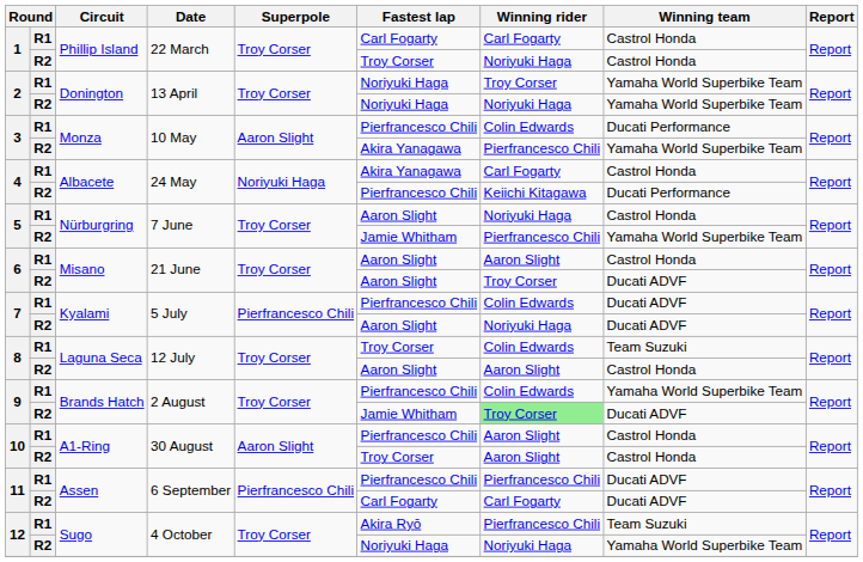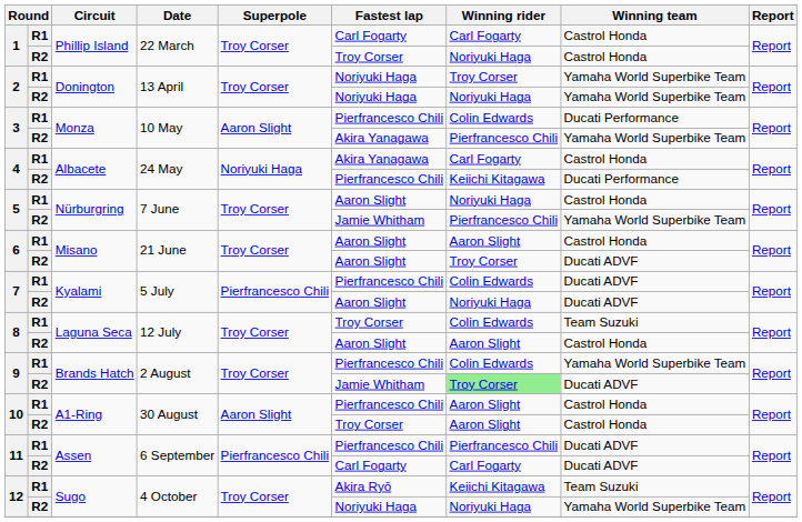 <table class="wikitable" style="font-size: 85%">
 <tr>
 <th colspan=2>Round</th>
 <th>Circuit</th>
 <th>Date</th>
 <th>Superpole</th>
 <th>Fastest lap</th>
 <th>Winning rider</th>
 <th>Winning team</th>
 <th>Report</th>
 </tr>
 <tr>
 <th rowspan=2>1</th>
 <th>R1</th>
 <td rowspan=2> <a href='#'>Phillip Island</a></td>
 <td rowspan=2>22 March</td>
 <td rowspan=2> <a href='#'>Troy Corser</a></td>
 <td> <a href='#'>Carl Fogarty</a></td>
 <td> <a href='#'>Carl Fogarty</a></td>
 <td>Castrol Honda</td>
 <td rowspan=2><a href='#'>Report</a></td>
 </tr>
 <tr>
 <th>R2</th>
 <td> <a href='#'>Troy Corser</a></td>
 <td> <a href='#'>Noriyuki Haga</a></td>
 <td>Castrol Honda</td>
 </tr>
 <tr>
 <th rowspan=2>2</th>
 <th>R1</th>
 <td rowspan=2> <a href='#'>Donington</a></td>
 <td rowspan=2>13 April</td>
 <td rowspan=2> <a href='#'>Troy Corser</a></td>
 <td> <a href='#'>Noriyuki Haga</a></td>
 <td> <a href='#'>Troy Corser</a></td>
 <td>Yamaha World Superbike Team</td>
 <td rowspan=2><a href='#'>Report</a></td>
 </tr>
 <tr>
 <th>R2</th>
 <td> <a href='#'>Noriyuki Haga</a></td>
 <td> <a href='#'>Noriyuki Haga</a></td>
 <td>Yamaha World Superbike Team</td>
 </tr>
 <tr>
 <th rowspan=2>3</th>
 <th>R1</th>
 <td rowspan=2> <a href='#'>Monza</a></td>
 <td rowspan=2>10 May</td>
 <td rowspan=2> <a href='#'>Aaron Slight</a></td>
 <td> <a href='#'>Pierfrancesco Chili</a></td>
 <td> <a href='#'>Colin Edwards</a></td>
 <td>Ducati Performance</td>
 <td rowspan=2><a href='#'>Report</a></td>
 </tr>
 <tr>
 <th>R2</th>
 <td> <a href='#'>Akira Yanagawa</a></td>
 <td> <a href='#'>Pierfrancesco Chili</a></td>
 <td>Yamaha World Superbike Team</td>
 </tr>
 <tr>
 <th rowspan=2>4</th>
 <th>R1</th>
 <td rowspan=2> <a href='#'>Albacete</a></td>
 <td rowspan=2>24 May</td>
 <td rowspan=2> <a href='#'>Noriyuki Haga</a></td>
 <td> <a href='#'>Akira Yanagawa</a></td>
 <td> <a href='#'>Carl Fogarty</a></td>
 <td>Castrol Honda</td>
 <td rowspan=2><a href='#'>Report</a></td>
 </tr>
 <tr>
 <th>R2</th>
 <td> <a href='#'>Pierfrancesco Chili</a></td>
 <td> <a href='#'>Keiichi Kitagawa</a></td>
 <td>Ducati Performance</td>
 </tr>
 <tr>
 <th rowspan=2>5</th>
 <th>R1</th>
 <td rowspan=2> <a href='#'>Nürburgring</a></td>
 <td rowspan=2>7 June</td>
 <td rowspan=2> <a href='#'>Troy Corser</a></td>
 <td> <a href='#'>Aaron Slight</a></td>
 <td> <a href='#'>Noriyuki Haga</a></td>
 <td>Castrol Honda</td>
 <td rowspan=2><a href='#'>Report</a></td>
 </tr>
 <tr>
 <th>R2</th>
 <td> <a href='#'>Jamie Whitham</a></td>
 <td> <a href='#'>Pierfrancesco Chili</a></td>
 <td>Yamaha World Superbike Team</td>
 </tr>
 <tr>
 <th rowspan=2>6</th>
 <th>R1</th>
 <td rowspan=2> <a href='#'>Misano</a></td>
 <td rowspan=2>21 June</td>
 <td rowspan=2> <a href='#'>Troy Corser</a></td>
 <td> <a href='#'>Aaron Slight</a></td>
 <td> <a href='#'>Aaron Slight</a></td>
 <td>Castrol Honda</td>
 <td rowspan=2><a href='#'>Report</a></td>
 </tr>
 <tr>
 <th>R2</th>
 <td> <a href='#'>Aaron Slight</a></td>
 <td> <a href='#'>Troy Corser</a></td>
 <td>Ducati ADVF</td>
 </tr>
 <tr>
 <th rowspan=2>7</th>
 <th>R1</th>
 <td rowspan=2> <a href='#'>Kyalami</a></td>
 <td rowspan=2>5 July</td>
 <td rowspan=2> <a href='#'>Pierfrancesco Chili</a></td>
 <td> <a href='#'>Pierfrancesco Chili</a></td>
 <td> <a href='#'>Colin Edwards</a></td>
 <td>Ducati ADVF</td>
 <td rowspan=2><a href='#'>Report</a></td>
 </tr>
 <tr>
 <th>R2</th>
 <td> <a href='#'>Aaron Slight</a></td>
 <td> <a href='#'>Noriyuki Haga</a></td>
 <td>Ducati ADVF</td>
 </tr>
 <tr>
 <th rowspan=2>8</th>
 <th>R1</th>
 <td rowspan=2> <a href='#'>Laguna Seca</a></td>
 <td rowspan=2>12 July</td>
 <td rowspan=2> <a href='#'>Troy Corser</a></td>
 <td> <a href='#'>Troy Corser</a></td>
 <td> <a href='#'>Colin Edwards</a></td>
 <td>Team Suzuki</td>
 <td rowspan=2><a href='#'>Report</a></td>
 </tr>
 <tr>
 <th>R2</th>
 <td> <a href='#'>Aaron Slight</a></td>
 <td> <a href='#'>Aaron Slight</a></td>
 <td>Castrol Honda</td>
 </tr>
 <tr>
 <th rowspan=2>9</th>
 <th>R1</th>
 <td rowspan=2> <a href='#'>Brands Hatch</a></td>
 <td rowspan=2>2 August</td>
 <td rowspan=2> <a href='#'>Troy Corser</a></td>
 <td> <a href='#'>Pierfrancesco Chili</a></td>
 <td> <a href='#'>Colin Edwards</a></td>
 <td>Yamaha World Superbike Team</td>
 <td rowspan=2><a href='#'>Report</a></td>
 </tr>
 <tr>
 <th>R2</th>
 <td> <a href='#'>Jamie Whitham</a></td>
 <td style="background: lightgreen;"> <a href='#'>Troy Corser</a></td>
 <td>Ducati ADVF</td>
 </tr>
 <tr>
 <th rowspan=2>10</th>
 <th>R1</th>
 <td rowspan=2> <a href='#'>A1-Ring</a></td>
 <td rowspan=2>30 August</td>
 <td rowspan=2> <a href='#'>Aaron Slight</a></td>
 <td> <a href='#'>Pierfrancesco Chili</a></td>
 <td> <a href='#'>Aaron Slight</a></td>
 <td>Castrol Honda</td>
 <td rowspan=2><a href='#'>Report</a></td>
 </tr>
 <tr>
 <th>R2</th>
 <td> <a href='#'>Troy Corser</a></td>
 <td> <a href='#'>Aaron Slight</a></td>
 <td>Castrol Honda</td>
 </tr>
 <tr>
 <th rowspan=2>11</th>
 <th>R1</th>
 <td rowspan=2> <a href='#'>Assen</a></td>
 <td rowspan=2>6 September</td>
 <td rowspan=2> <a href='#'>Pierfrancesco Chili</a></td>
 <td> <a href='#'>Pierfrancesco Chili</a></td>
 <td> <a href='#'>Pierfrancesco Chili</a></td>
 <td>Ducati ADVF</td>
 <td rowspan=2><a href='#'>Report</a></td>
 </tr>
 <tr>
 <th>R2</th>
 <td> <a href='#'>Carl Fogarty</a></td>
 <td> <a href='#'>Carl Fogarty</a></td>
 <td>Ducati ADVF</td>
 </tr>
 <tr>
 <th rowspan=2>12</th>
 <th>R1</th>
 <td rowspan=2> <a href='#'>Sugo</a></td>
 <td rowspan=2>4 October</td>
 <td rowspan=2> <a href='#'>Troy Corser</a></td>
 <td> <a href='#'>Akira Ryō</a></td>
-<td> <a href='#'>Pierfrancesco Chili</a></td>
+<td> <a href='#'>Keiichi Kitagawa</a></td>
 <td>Team Suzuki</td>
 <td rowspan=2><a href='#'>Report</a></td>
 </tr>
 <tr>
 <th>R2</th>
 <td> <a href='#'>Noriyuki Haga</a></td>
 <td> <a href='#'>Noriyuki Haga</a></td>
 <td>Yamaha World Superbike Team</td>
 </tr>
 <tr>
 </tr>
 </table>
